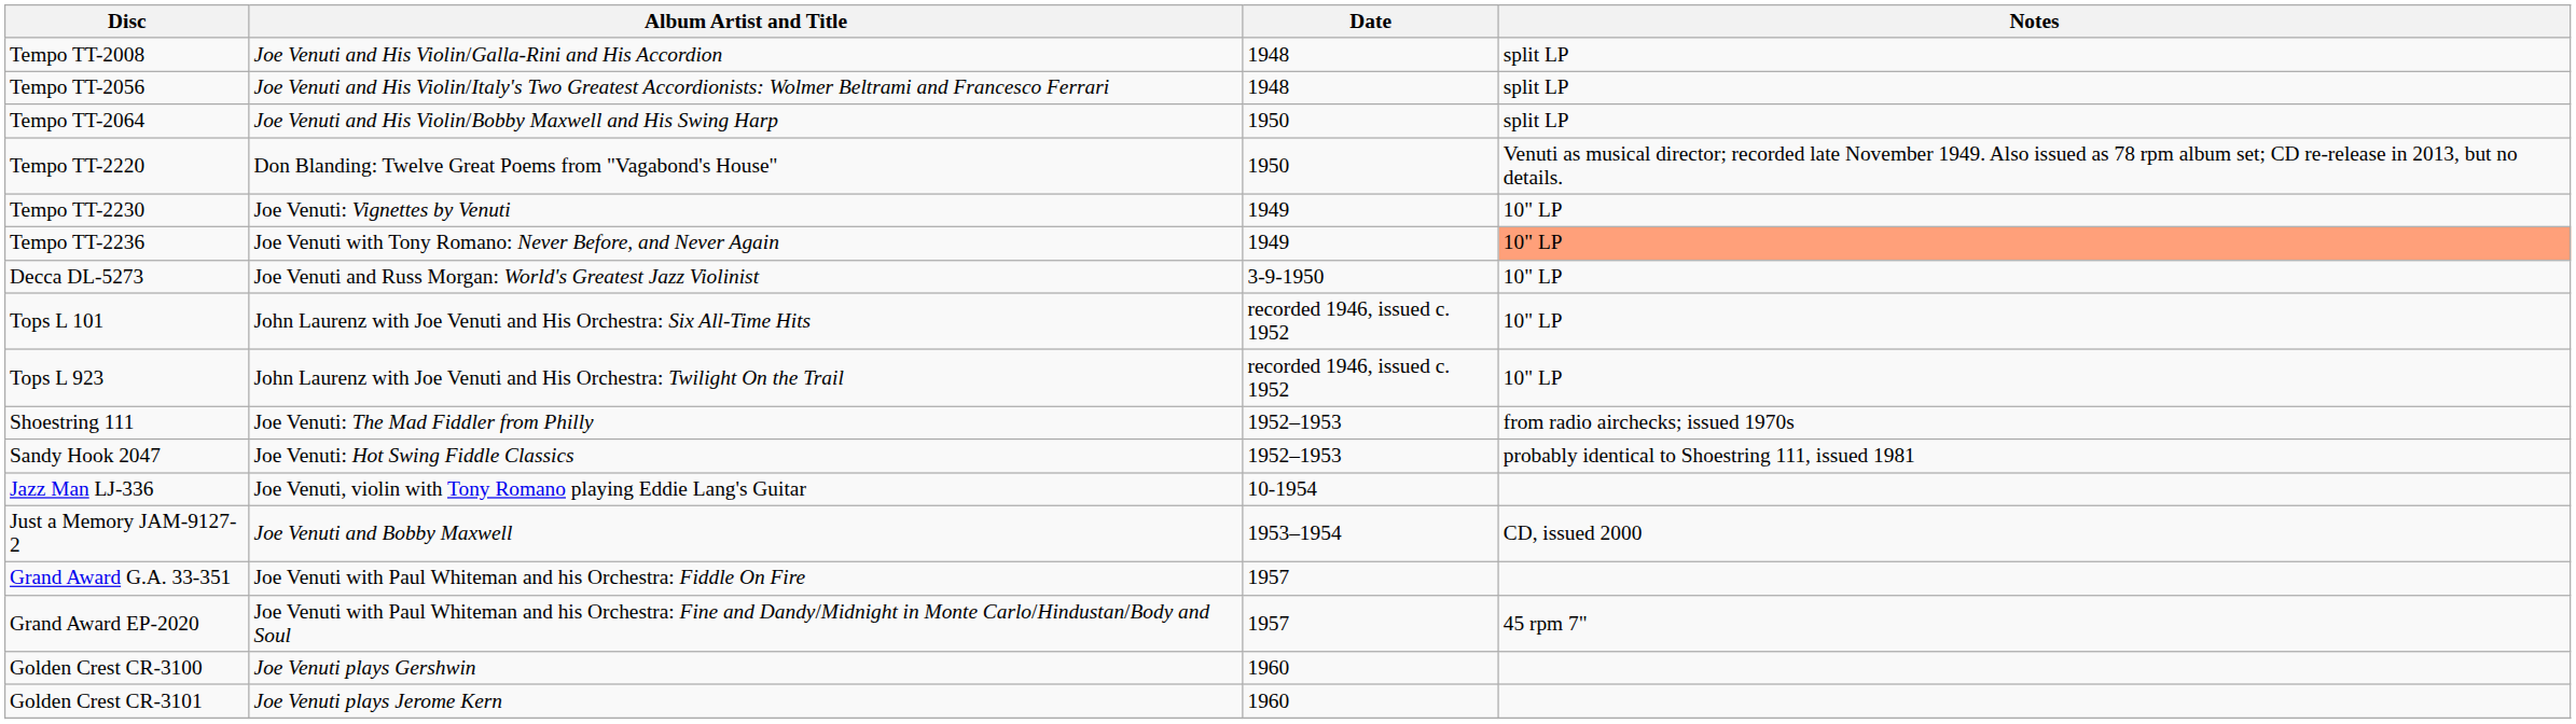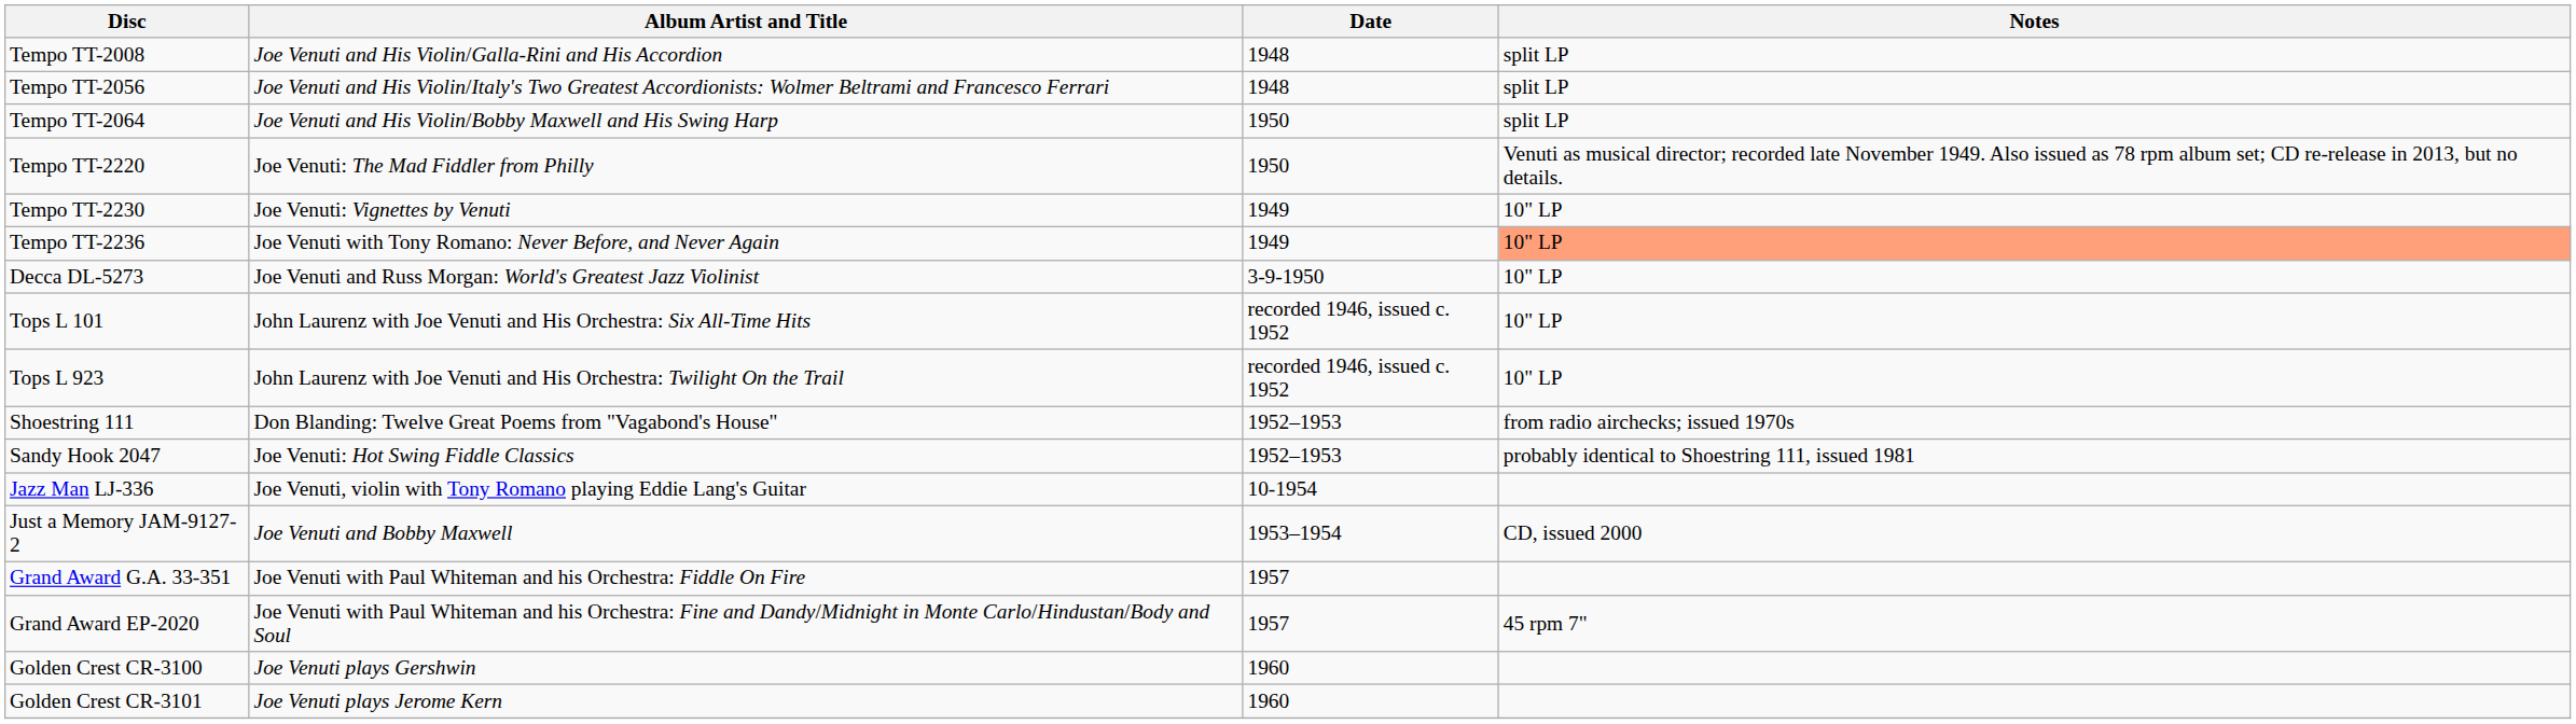 <table class="wikitable">
 <tr>
 <th>Disc</th>
 <th>Album Artist and Title</th>
 <th>Date</th>
 <th>Notes</th>
 </tr>
 <tr>
 <td>Tempo TT-2008</td>
 <td><em>Joe Venuti and His Violin</em>/<em>Galla-Rini and His Accordion</em></td>
 <td>1948</td>
 <td>split LP </td>
 </tr>
 <tr>
 <td>Tempo TT-2056</td>
 <td><em>Joe Venuti and His Violin</em>/<em>Italy's Two Greatest Accordionists: Wolmer Beltrami and Francesco Ferrari</em></td>
 <td>1948</td>
 <td>split LP</td>
 </tr>
 <tr>
 <td>Tempo TT-2064</td>
 <td><em>Joe Venuti and His Violin</em>/<em>Bobby Maxwell and His Swing Harp</em></td>
 <td>1950</td>
 <td>split LP</td>
 </tr>
 <tr>
 <td>Tempo TT-2220</td>
-<td>Don Blanding: Twelve Great Poems from "Vagabond's House"</td>
+<td>Joe Venuti: <em>The Mad Fiddler from Philly</em></td>
 <td>1950</td>
 <td>Venuti as musical director; recorded late November 1949. Also issued as 78 rpm album set; CD re-release in 2013, but no details.</td>
 </tr>
 <tr>
 <td>Tempo TT-2230</td>
 <td>Joe Venuti: <em>Vignettes by Venuti</em></td>
 <td>1949</td>
 <td>10" LP</td>
 </tr>
 <tr>
 <td>Tempo TT-2236</td>
 <td>Joe Venuti with Tony Romano: <em>Never Before, and Never Again</em></td>
 <td>1949</td>
 <td style="background: lightsalmon;">10" LP</td>
 </tr>
 <tr>
 <td>Decca DL-5273</td>
 <td>Joe Venuti and Russ Morgan: <em>World's Greatest Jazz Violinist</em></td>
 <td>3-9-1950</td>
 <td>10" LP</td>
 </tr>
 <tr>
 <td>Tops L 101</td>
 <td>John Laurenz with Joe Venuti and His Orchestra: <em>Six All-Time Hits</em></td>
 <td>recorded 1946, issued c. 1952</td>
 <td>10" LP</td>
 </tr>
 <tr>
 <td>Tops L 923</td>
 <td>John Laurenz with Joe Venuti and His Orchestra: <em>Twilight On the Trail</em></td>
 <td>recorded 1946, issued c. 1952</td>
 <td>10" LP</td>
 </tr>
 <tr>
 <td>Shoestring 111</td>
-<td>Joe Venuti: <em>The Mad Fiddler from Philly</em></td>
+<td>Don Blanding: Twelve Great Poems from "Vagabond's House"</td>
 <td>1952–1953</td>
 <td>from radio airchecks; issued 1970s</td>
 </tr>
 <tr>
 <td>Sandy Hook 2047</td>
 <td>Joe Venuti: <em>Hot Swing Fiddle Classics</em></td>
 <td>1952–1953</td>
 <td>probably identical to Shoestring 111, issued 1981</td>
 </tr>
 <tr>
 <td><a href='#'>Jazz Man</a> LJ-336</td>
 <td>Joe Venuti, violin with <a href='#'>Tony Romano</a> playing Eddie Lang's Guitar</td>
 <td>10-1954</td>
 <td></td>
 </tr>
 <tr>
 <td>Just a Memory JAM-9127-2</td>
 <td><em>Joe Venuti and Bobby Maxwell</em></td>
 <td>1953–1954</td>
 <td>CD, issued 2000</td>
 </tr>
 <tr>
 <td><a href='#'>Grand Award</a> G.A. 33-351</td>
 <td>Joe Venuti with Paul Whiteman and his Orchestra: <em>Fiddle On Fire</em></td>
 <td>1957</td>
 <td></td>
 </tr>
 <tr>
 <td>Grand Award EP-2020</td>
 <td>Joe Venuti with Paul Whiteman and his Orchestra: <em>Fine and Dandy</em>/<em>Midnight in Monte Carlo</em>/<em>Hindustan</em>/<em>Body and Soul</em></td>
 <td>1957</td>
 <td>45 rpm 7"</td>
 </tr>
 <tr>
 <td>Golden Crest CR-3100</td>
 <td><em>Joe Venuti plays Gershwin</em></td>
 <td>1960</td>
 <td></td>
 </tr>
 <tr>
 <td>Golden Crest CR-3101</td>
 <td><em>Joe Venuti plays Jerome Kern</em></td>
 <td>1960</td>
 <td></td>
 </tr>
 <tr>
 </tr>
 </table>
